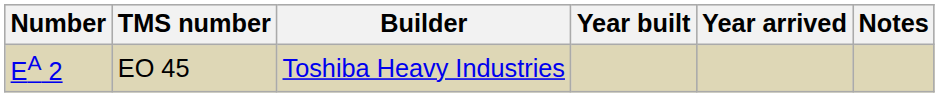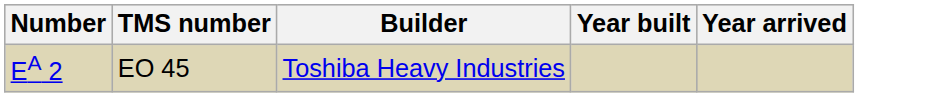 <table class="sortable wikitable" border="1">
 <tr>
 <th>Number</th>
 <th>TMS number</th>
 <th>Builder</th>
 <th>Year built</th>
 <th>Year arrived</th>
-<th>Notes</th>
 </tr>
 <tr style="background:#DED7B6;">
 <td><a href='#'>E<sup>A</sup> 2</a></td>
 <td>EO 45</td>
 <td><a href='#'>Toshiba Heavy Industries</a></td>
 <td></td>
 <td></td>
-<td></td>
 </tr>
 </table>
